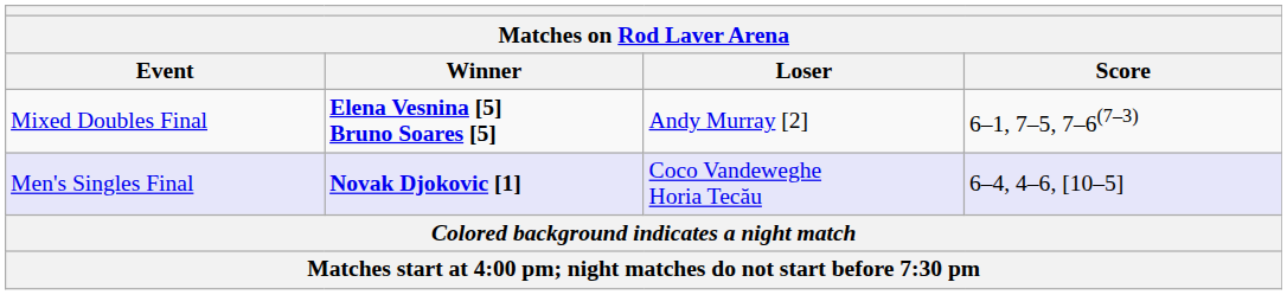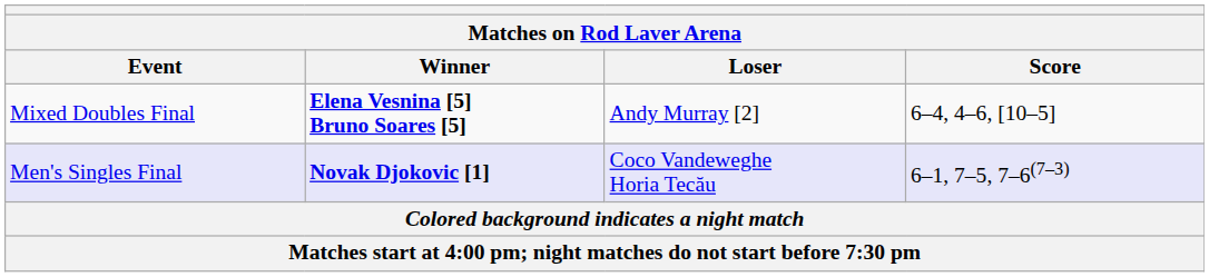 <table class="wikitable collapsible uncollapsed" style="margin:1em auto;">
 <tr>
 <th colspan=4></th>
 </tr>
 <tr>
 <th colspan=4><strong>Matches on <a href='#'>Rod Laver Arena</a></strong></th>
 </tr>
 <tr>
 <th style="width:220px;">Event</th>
 <th style="width:220px;">Winner</th>
 <th style="width:220px;">Loser</th>
 <th style="width:220px;">Score</th>
 </tr>
 <tr>
 <td><a href='#'>Mixed Doubles Final</a></td>
 <td><strong> <a href='#'>Elena Vesnina</a> [5]<br> <a href='#'>Bruno Soares</a> [5]</strong></td>
 <td> <a href='#'>Andy Murray</a> [2]</td>
-<td>6–1, 7–5, 7–6<sup>(7–3)</sup></td>
+<td>6–4, 4–6, [10–5]</td>
 </tr>
 <tr bgcolor=lavender>
 <td><a href='#'>Men's Singles Final</a></td>
 <td><strong> <a href='#'>Novak Djokovic</a> [1]</strong></td>
 <td> <a href='#'>Coco Vandeweghe</a><br> <a href='#'>Horia Tecău</a></td>
-<td>6–4, 4–6, [10–5]</td>
+<td>6–1, 7–5, 7–6<sup>(7–3)</sup></td>
 </tr>
 <tr>
 <th colspan=4><em>Colored background indicates a night match</em></th>
 </tr>
 <tr>
 <th colspan=4>Matches start at 4:00 pm; night matches do not start before 7:30 pm</th>
 </tr>
 </table>
